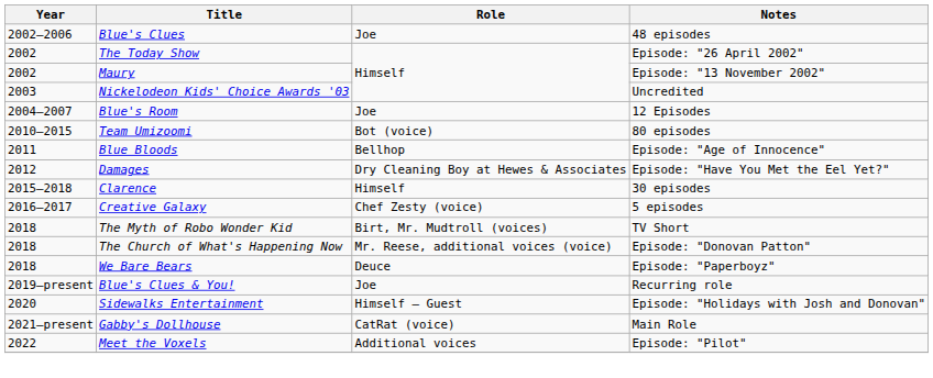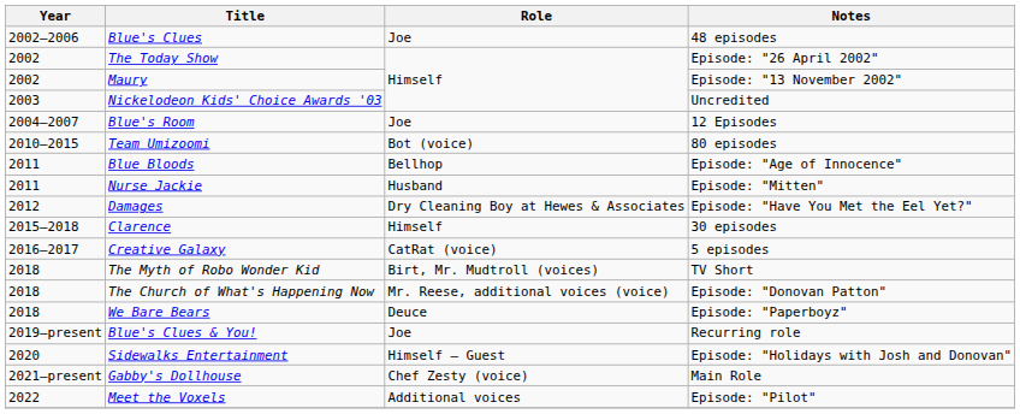 <table class="wikitable sortable">
 <tr>
 <th>Year</th>
 <th>Title</th>
 <th>Role</th>
 <th>Notes</th>
 </tr>
 <tr>
 <td>2002–2006</td>
 <td><em><a href='#'>Blue's Clues</a></em></td>
 <td>Joe</td>
 <td>48 episodes</td>
 </tr>
 <tr>
 <td>2002</td>
 <td><em><a href='#'>The Today Show</a></em></td>
 <td rowspan=3>Himself</td>
 <td>Episode: "26 April 2002"</td>
 </tr>
 <tr>
 <td>2002</td>
 <td><em><a href='#'>Maury</a></em></td>
 <td>Episode: "13 November 2002"</td>
 </tr>
 <tr>
 <td>2003</td>
 <td><em><a href='#'>Nickelodeon Kids' Choice Awards '03</a></em></td>
 <td>Uncredited</td>
 </tr>
 <tr>
 <td>2004–2007</td>
 <td><em><a href='#'>Blue's Room</a></em></td>
 <td>Joe</td>
 <td>12 Episodes</td>
 </tr>
 <tr>
 <td>2010–2015</td>
 <td><em><a href='#'>Team Umizoomi</a></em></td>
 <td>Bot (voice)</td>
 <td>80 episodes</td>
 </tr>
 <tr>
 <td>2011</td>
 <td><em><a href='#'>Blue Bloods</a></em></td>
 <td>Bellhop</td>
 <td>Episode: "Age of Innocence"</td>
 </tr>
 <tr>
+<td>2011</td>
+<td><em><a href='#'>Nurse Jackie</a></em></td>
+<td>Husband</td>
+<td>Episode: "Mitten"</td>
+</tr>
+<tr>
 <td>2012</td>
 <td><em><a href='#'>Damages</a></em></td>
 <td>Dry Cleaning Boy at Hewes & Associates</td>
 <td>Episode: "Have You Met the Eel Yet?"</td>
 </tr>
 <tr>
 <td>2015–2018</td>
 <td><em><a href='#'>Clarence</a></em></td>
 <td>Himself</td>
 <td>30 episodes</td>
 </tr>
 <tr>
 <td>2016–2017</td>
 <td><em><a href='#'>Creative Galaxy</a></em></td>
-<td>Chef Zesty (voice)</td>
+<td>CatRat (voice)</td>
 <td>5 episodes</td>
 </tr>
 <tr>
 <td>2018</td>
 <td><em>The Myth of Robo Wonder Kid</em></td>
 <td>Birt, Mr. Mudtroll (voices)</td>
 <td>TV Short</td>
 </tr>
 <tr>
 <td>2018</td>
 <td><em>The Church of What's Happening Now</em></td>
 <td>Mr. Reese, additional voices (voice)</td>
 <td>Episode: "Donovan Patton"</td>
 </tr>
 <tr>
 <td>2018</td>
 <td><em><a href='#'>We Bare Bears</a></em></td>
 <td>Deuce</td>
 <td>Episode: "Paperboyz"</td>
 </tr>
 <tr>
 <td>2019–present</td>
 <td><em><a href='#'>Blue's Clues & You!</a></em></td>
 <td>Joe</td>
 <td>Recurring role</td>
 </tr>
 <tr>
 <td>2020</td>
 <td><em><a href='#'>Sidewalks Entertainment</a></em></td>
 <td>Himself – Guest</td>
 <td>Episode: "Holidays with Josh and Donovan"</td>
 </tr>
 <tr>
 <td>2021–present</td>
 <td><em><a href='#'>Gabby's Dollhouse</a></em></td>
-<td>CatRat (voice)</td>
+<td>Chef Zesty (voice)</td>
 <td>Main Role</td>
 </tr>
 <tr>
 <td>2022</td>
 <td><em><a href='#'>Meet the Voxels</a></em></td>
 <td>Additional voices</td>
 <td>Episode: "Pilot"</td>
 </tr>
 <tr>
 </tr>
 </table>
